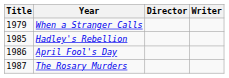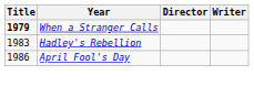 <table class="wikitable">
 <tr>
 <th>Title</th>
 <th>Year</th>
 <th>Director</th>
 <th>Writer</th>
 </tr>
 <tr>
-<td>1979</td>
+<td><strong>1979</strong></td>
 <td><em><a href='#'>When a Stranger Calls</a></em></td>
 <td></td>
 <td></td>
 </tr>
 <tr>
-<td>1985</td>
+<td>1983</td>
 <td><em><a href='#'>Hadley's Rebellion</a></em></td>
 <td></td>
 <td></td>
 </tr>
 <tr>
 <td>1986</td>
 <td><em><a href='#'>April Fool's Day</a></em></td>
 <td></td>
 <td></td>
 </tr>
-<tr>
-<td>1987</td>
-<td><em><a href='#'>The Rosary Murders</a></em></td>
-<td></td>
-<td></td>
-</tr>
 </table>
